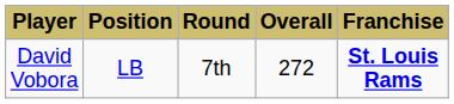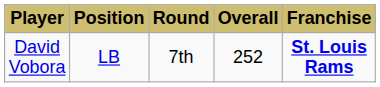 <table class="wikitable" width="50%">
 <tr align="center"  style="background:#CEBE70;color:black;">
 <td><strong>Player</strong></td>
 <td><strong>Position</strong></td>
 <td><strong>Round</strong></td>
 <td><strong>Overall<br></strong></td>
 <td><strong>Franchise</strong></td>
 </tr>
 <tr align="center" bgcolor="">
 <td><a href='#'>David Vobora</a></td>
 <td><a href='#'>LB</a></td>
 <td>7th</td>
-<td>272</td>
+<td>252</td>
 <td><strong><a href='#'>St. Louis Rams</a></strong></td>
 </tr>
 </table>
